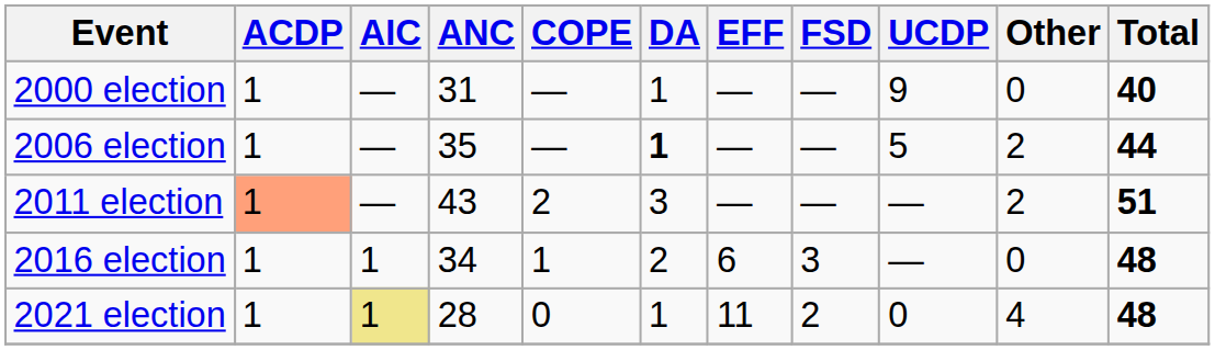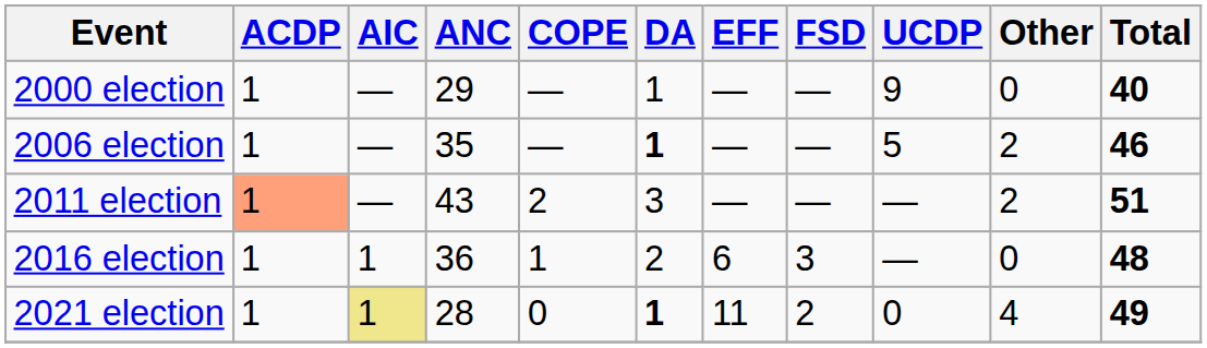 <table class="wikitable">
 <tr>
 <th>Event</th>
 <th><a href='#'>ACDP</a></th>
 <th><a href='#'>AIC</a></th>
 <th><a href='#'>ANC</a></th>
 <th><a href='#'>COPE</a></th>
 <th><a href='#'>DA</a></th>
 <th><a href='#'>EFF</a></th>
 <th><a href='#'>FSD</a></th>
 <th><a href='#'>UCDP</a></th>
 <th>Other</th>
 <th>Total</th>
 </tr>
 <tr>
 <td><a href='#'>2000 election</a></td>
 <td>1</td>
 <td>—</td>
-<td>31</td>
+<td>29</td>
 <td>—</td>
 <td>1</td>
 <td>—</td>
 <td>—</td>
 <td>9</td>
 <td>0</td>
 <td><strong>40</strong></td>
 </tr>
 <tr>
 <td><a href='#'>2006 election</a></td>
 <td>1</td>
 <td>—</td>
 <td>35</td>
 <td>—</td>
 <td><strong>1</strong></td>
 <td>—</td>
 <td>—</td>
 <td>5</td>
 <td>2</td>
-<td><strong>44</strong></td>
+<td><strong>46</strong></td>
 </tr>
 <tr>
 <td><a href='#'>2011 election</a></td>
 <td style="background: lightsalmon;">1</td>
 <td>—</td>
 <td>43</td>
 <td>2</td>
 <td>3</td>
 <td>—</td>
 <td>—</td>
 <td>—</td>
 <td>2</td>
 <td><strong>51</strong></td>
 </tr>
 <tr>
 <td><a href='#'>2016 election</a></td>
 <td>1</td>
 <td>1</td>
-<td>34</td>
+<td>36</td>
 <td>1</td>
 <td>2</td>
 <td>6</td>
 <td>3</td>
 <td>—</td>
 <td>0</td>
 <td><strong>48</strong></td>
 </tr>
 <tr>
 <td><a href='#'>2021 election</a></td>
 <td>1</td>
 <td style="background: khaki;">1</td>
 <td>28</td>
 <td>0</td>
-<td>1</td>
+<td><strong>1</strong></td>
 <td>11</td>
 <td>2</td>
 <td>0</td>
 <td>4</td>
-<td><strong>48</strong></td>
+<td><strong>49</strong></td>
 </tr>
 <tr>
 </tr>
 </table>
